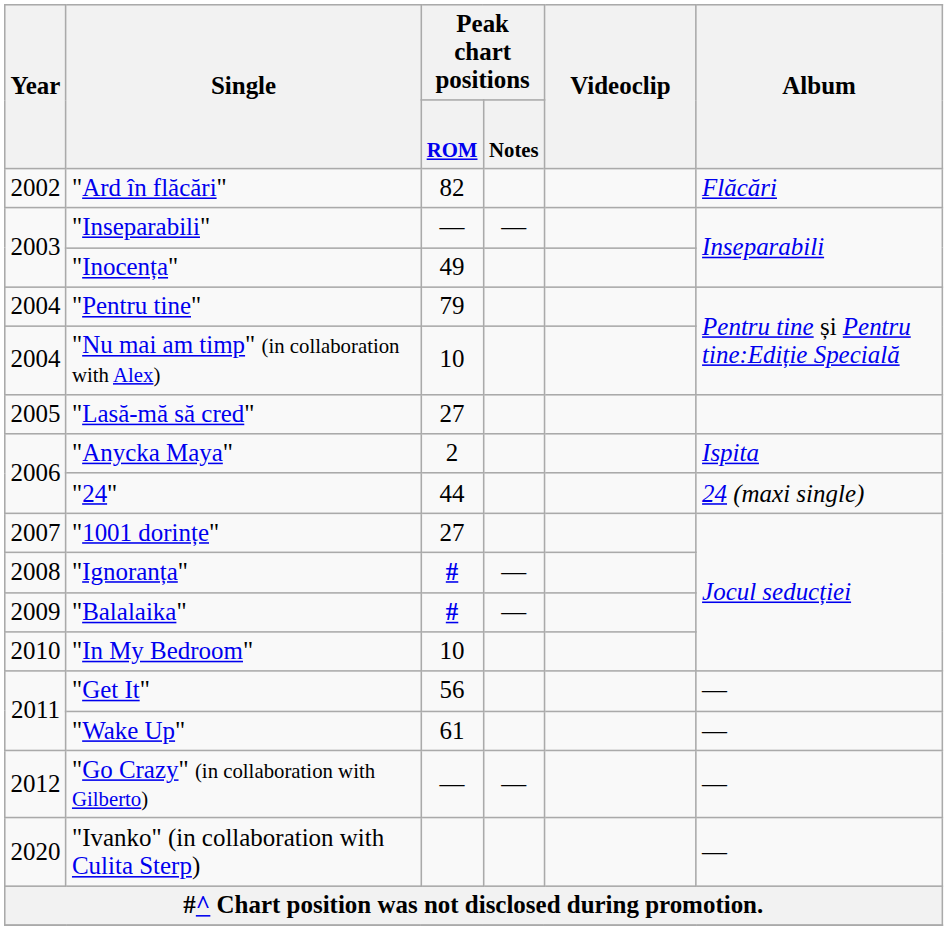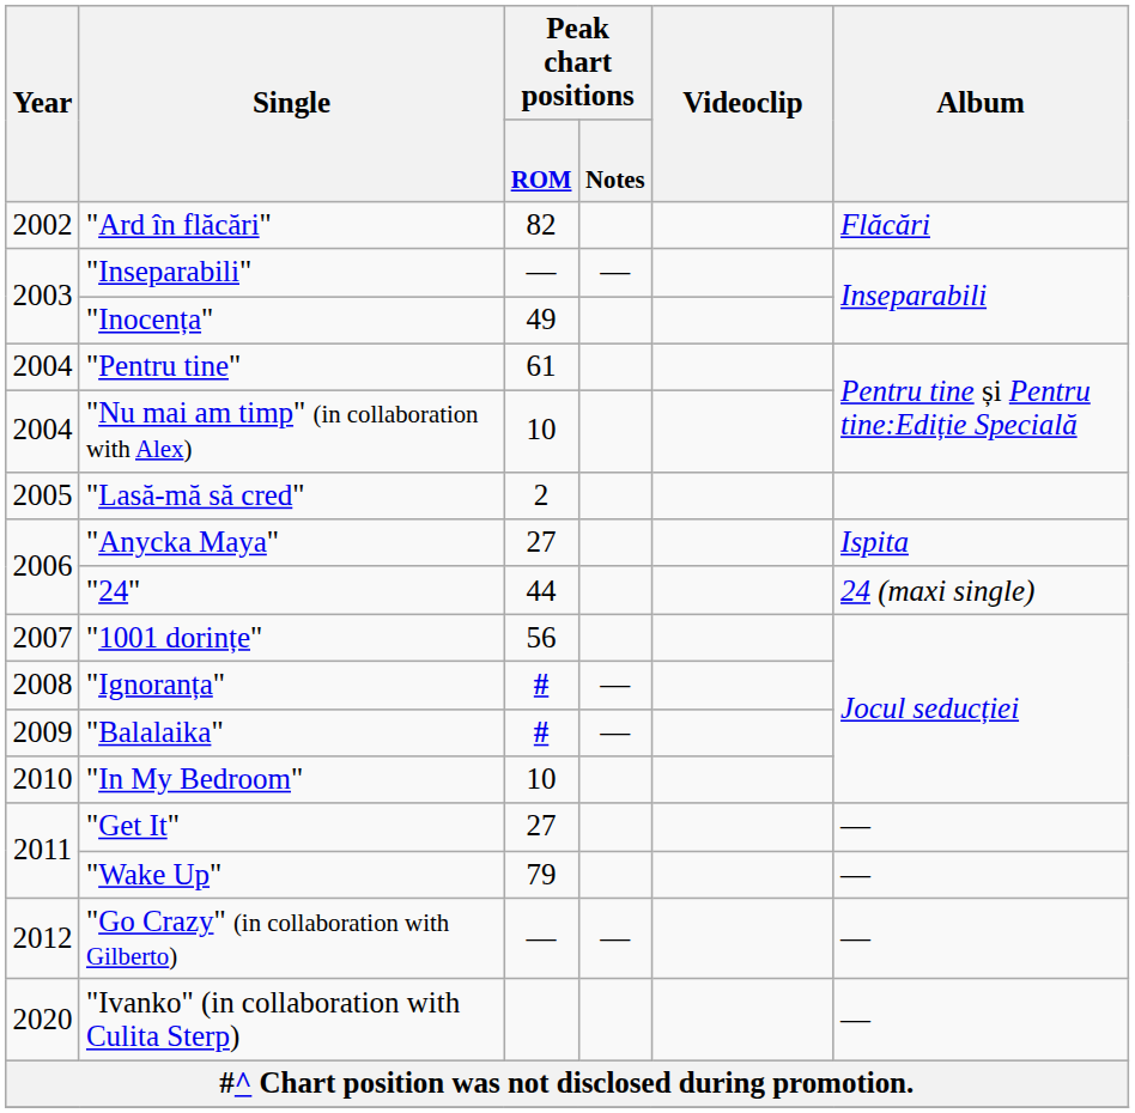 <table class="wikitable">
 <tr>
 <th rowspan="2">Year</th>
 <th width="220" rowspan="2">Single</th>
 <th colspan="2">Peak chart positions</th>
 <th rowspan="2" width="90">Videoclip</th>
 <th rowspan="2" width="150">Album</th>
 </tr>
 <tr>
 <th width="25"><small><br><a href='#'>ROM</a></small></th>
 <th width="25"><small><br>Notes</small></th>
 </tr>
 <tr>
 <td align="center" rowspan="1">2002</td>
 <td align="left">"<a href='#'>Ard în flăcări</a>"</td>
 <td align="center">82</td>
 <td align="center"></td>
 <td align="center"></td>
 <td align="left" rowspan="1"><div><em><a href='#'>Flăcări</a></em></div></td>
 </tr>
 <tr>
 <td align="center" rowspan="2">2003</td>
 <td align="left">"<a href='#'>Inseparabili</a>"</td>
 <td align="center">—</td>
 <td align="center">—</td>
 <td align="center"></td>
 <td align="left" rowspan="2"><div><em><a href='#'>Inseparabili</a></em></div></td>
 </tr>
 <tr>
 <td align="left">"<a href='#'>Inocența</a>"</td>
 <td align="center">49</td>
 <td align="center"></td>
 <td align="center"></td>
 </tr>
 <tr>
 <td align="center" rowspan="1">2004</td>
 <td align="left">"<a href='#'>Pentru tine</a>"</td>
-<td align="center">79</td>
+<td align="center">61</td>
 <td align="center"></td>
 <td align="center"></td>
 <td rowspan="2" align="left"><div><em><a href='#'>Pentru tine</a></em> și <em><a href='#'>Pentru tine:Ediție Specială</a></em> </div></td>
 </tr>
 <tr>
 <td align="center">2004</td>
 <td align="left">"<a href='#'>Nu mai am timp</a>" <small>(in collaboration with <a href='#'>Alex</a>)</small></td>
 <td align="center">10</td>
 <td align="center"></td>
 <td align="center"></td>
 </tr>
 <tr>
 <td>2005</td>
 <td align="left">"<a href='#'>Lasă-mă să cred</a>"</td>
-<td align="center">27</td>
+<td align="center">2</td>
 <td align="center"></td>
 <td align="center"></td>
 <td></td>
 </tr>
 <tr>
 <td align="center" rowspan="2">2006</td>
 <td align="left">"<a href='#'>Anycka Maya</a>"</td>
-<td align="center">2</td>
+<td align="center">27</td>
 <td align="center"></td>
 <td align="center"></td>
 <td align="left" rowspan="1"><div><em><a href='#'>Ispita</a></em> </div></td>
 </tr>
 <tr>
 <td align="left">"<a href='#'>24</a>"</td>
 <td align="center">44</td>
 <td align="center"></td>
 <td align="center"></td>
 <td align="left" rowspan="1"><div><em><a href='#'>24</a> (maxi single)</em> </div></td>
 </tr>
 <tr>
 <td align="center" rowspan="1">2007</td>
 <td align="left">"<a href='#'>1001 dorințe</a>"</td>
-<td align="center">27</td>
+<td align="center">56</td>
 <td align="center"></td>
 <td align="center"></td>
 <td align="left" rowspan="4"><div><em><a href='#'>Jocul seducției</a></em> </div></td>
 </tr>
 <tr>
 <td align="center" rowspan="1">2008</td>
 <td align="left">"<a href='#'>Ignoranța</a>"</td>
 <td align="center"><span></span><a href='#'><strong>#</strong></a></td>
 <td align="center">—</td>
 <td align="center"></td>
 </tr>
 <tr>
 <td align="center" rowspan="1">2009</td>
 <td align="left">"<a href='#'>Balalaika</a>"</td>
 <td align="center"><span></span><a href='#'><strong>#</strong></a></td>
 <td align="center">—</td>
 <td align="center"></td>
 </tr>
 <tr>
 <td align="center" rowspan="1">2010</td>
 <td align="left">"<a href='#'>In My Bedroom</a>"</td>
 <td align="center">10</td>
 <td align="center"></td>
 <td align="center"></td>
 </tr>
 <tr>
 <td align="center" rowspan="2">2011</td>
 <td align="left">"<a href='#'>Get It</a>"</td>
-<td align="center">56</td>
+<td align="center">27</td>
 <td align="center"></td>
 <td align="center"></td>
 <td align="left" rowspan="1"><div>—</div></td>
 </tr>
 <tr>
 <td align="left">"<a href='#'>Wake Up</a>"</td>
-<td align="center">61</td>
+<td align="center">79</td>
 <td align="center"></td>
 <td align="center"></td>
 <td align="left" rowspan="1"><div>—</div></td>
 </tr>
 <tr>
 <td align="center" rowspan="1">2012</td>
 <td align="left">"<a href='#'>Go Crazy</a>" <small>(in collaboration with <a href='#'>Gilberto</a>)</small></td>
 <td align="center">—</td>
 <td align="center">—</td>
 <td align="center"></td>
 <td align="left" rowspan="1"><div>—</div></td>
 </tr>
 <tr>
 <td align="center">2020</td>
 <td align=left>"Ivanko" (in collaboration with <a href='#'>Culita Sterp</a>)</td>
 <td align="center"></td>
 <td align="center"></td>
 <td align="center"></td>
 <td align=left><div>—</div></td>
 </tr>
 <tr>
 <th colspan="6">#<span></span><a href='#'><strong>^</strong></a> Chart position was not disclosed during promotion.</th>
 </tr>
 <tr>
 </tr>
 </table>
